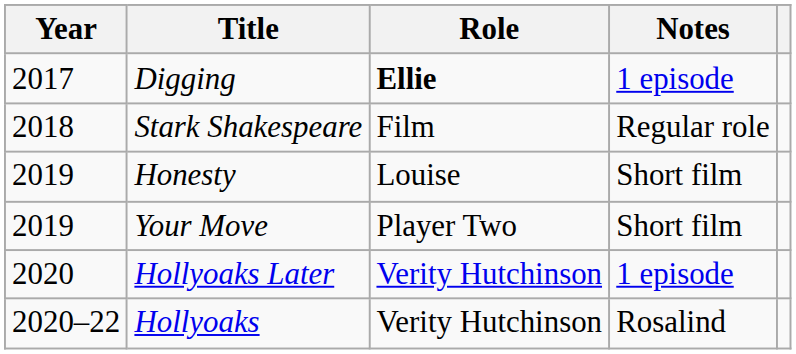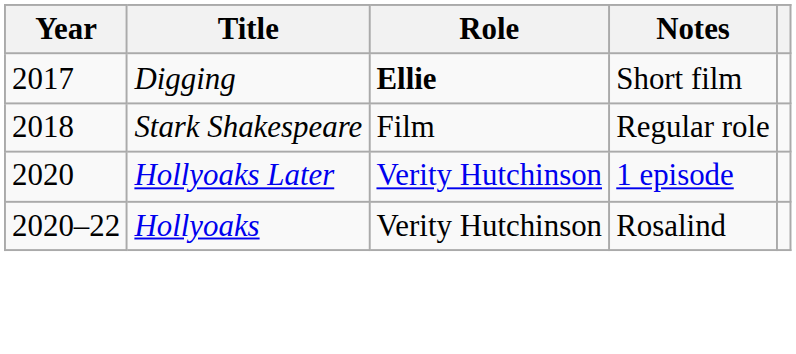 <table class="wikitable sortable plainrowheaders">
 <tr>
 <th scope="col">Year</th>
 <th scope="col">Title</th>
 <th scope="col">Role</th>
 <th scope="col" class="unsortable">Notes</th>
 <th scope="col" class="unsortable"></th>
 </tr>
 <tr>
 <td>2017</td>
 <td><em>Digging</em></td>
 <td><strong>Ellie</strong></td>
-<td><a href='#'>1 episode</a></td>
+<td>Short film</td>
 <td style="text-align:center;"></td>
 </tr>
 <tr>
 <td>2018</td>
 <td><em>Stark Shakespeare</em></td>
 <td>Film</td>
 <td>Regular role</td>
-<td style="text-align:center;"></td>
-</tr>
-<tr>
-<td>2019</td>
-<td><em>Honesty</em></td>
-<td>Louise</td>
-<td>Short film</td>
-<td style="text-align:center;"></td>
-</tr>
-<tr>
-<td>2019</td>
-<td><em>Your Move</em></td>
-<td>Player Two</td>
-<td>Short film</td>
 <td style="text-align:center;"></td>
 </tr>
 <tr>
 <td>2020</td>
 <td><em><a href='#'>Hollyoaks Later</a></em></td>
 <td><a href='#'>Verity Hutchinson</a></td>
 <td><a href='#'>1 episode</a></td>
 <td style="text-align:center;"></td>
 </tr>
 <tr>
 <td>2020–22</td>
 <td><em><a href='#'>Hollyoaks</a></em></td>
 <td>Verity Hutchinson</td>
 <td>Rosalind</td>
 <td style="text-align:center;"></td>
 </tr>
 </table>
